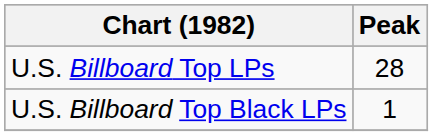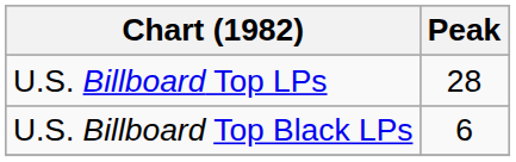 <table class="wikitable">
 <tr>
 <th>Chart (1982)</th>
 <th>Peak<br></th>
 </tr>
 <tr>
 <td>U.S. <a href='#'><em>Billboard</em> Top LPs</a></td>
 <td align="center">28</td>
 </tr>
 <tr>
 <td>U.S. <em>Billboard</em> <a href='#'>Top Black LPs</a></td>
-<td align="center">1</td>
+<td align="center">6</td>
 </tr>
 <tr>
 </tr>
 </table>
